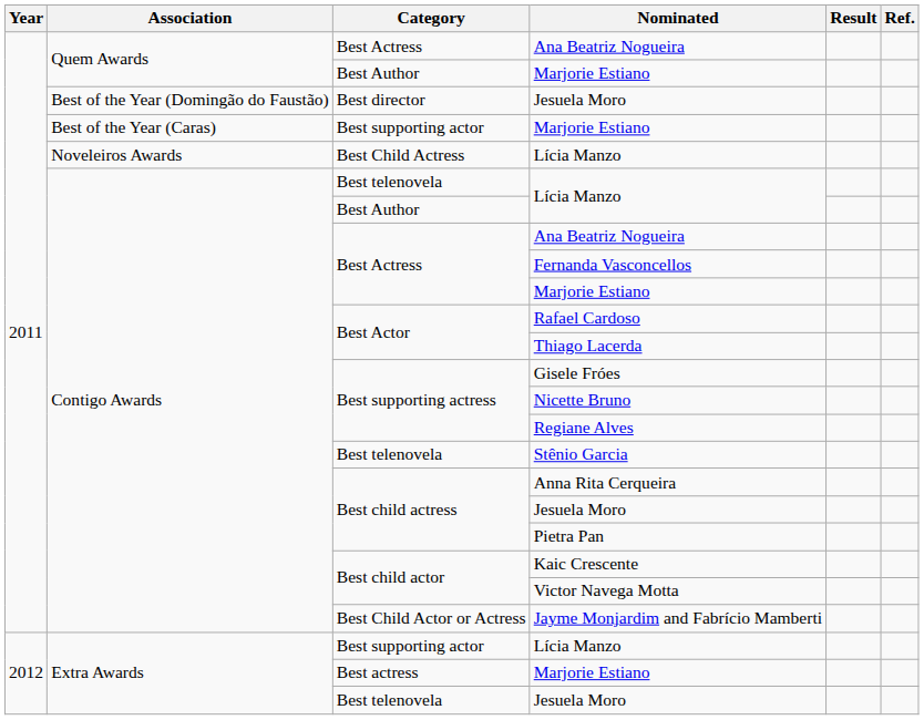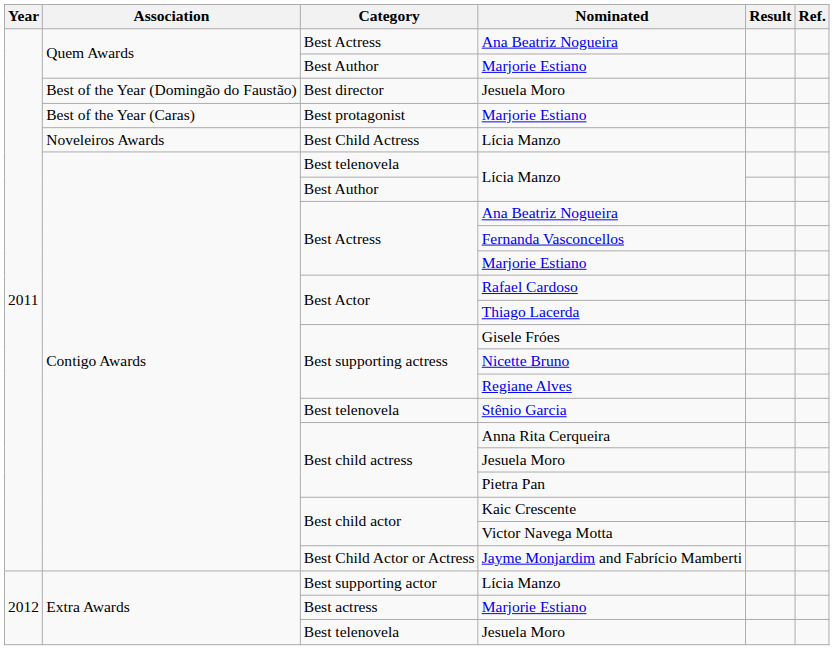 <table class="wikitable sortable">
 <tr>
 <th>Year</th>
 <th>Association</th>
 <th>Category</th>
 <th>Nominated</th>
 <th>Result</th>
 <th>Ref.</th>
 </tr>
 <tr>
 <td rowspan=22>2011</td>
 <td rowspan=2>Quem Awards</td>
 <td>Best Actress</td>
 <td><a href='#'>Ana Beatriz Nogueira</a></td>
 <td></td>
 <td></td>
 </tr>
 <tr>
 <td>Best Author</td>
 <td><a href='#'>Marjorie Estiano</a></td>
 <td></td>
 <td></td>
 </tr>
 <tr>
 <td>Best of the Year (Domingão do Faustão)</td>
 <td>Best director</td>
 <td>Jesuela Moro</td>
 <td></td>
 <td></td>
 </tr>
 <tr>
 <td>Best of the Year (Caras)</td>
-<td>Best supporting actor</td>
+<td>Best protagonist</td>
 <td><a href='#'>Marjorie Estiano</a></td>
 <td></td>
 <td></td>
 </tr>
 <tr>
 <td>Noveleiros Awards</td>
 <td>Best Child Actress</td>
 <td>Lícia Manzo</td>
 <td></td>
 <td></td>
 </tr>
 <tr>
 <td rowspan=17>Contigo Awards</td>
 <td>Best telenovela</td>
 <td rowspan=2>Lícia Manzo</td>
 <td></td>
 <td></td>
 </tr>
 <tr>
 <td>Best Author</td>
 <td></td>
 <td></td>
 </tr>
 <tr>
 <td rowspan=3>Best Actress</td>
 <td><a href='#'>Ana Beatriz Nogueira</a></td>
 <td></td>
 <td></td>
 </tr>
 <tr>
 <td><a href='#'>Fernanda Vasconcellos</a></td>
 <td></td>
 <td></td>
 </tr>
 <tr>
 <td><a href='#'>Marjorie Estiano</a></td>
 <td></td>
 <td></td>
 </tr>
 <tr>
 <td rowspan=2>Best Actor</td>
 <td><a href='#'>Rafael Cardoso</a></td>
 <td></td>
 <td></td>
 </tr>
 <tr>
 <td><a href='#'>Thiago Lacerda</a></td>
 <td></td>
 <td></td>
 </tr>
 <tr>
 <td rowspan=3>Best supporting actress</td>
 <td>Gisele Fróes</td>
 <td></td>
 <td></td>
 </tr>
 <tr>
 <td><a href='#'>Nicette Bruno</a></td>
 <td></td>
 <td></td>
 </tr>
 <tr>
 <td><a href='#'>Regiane Alves</a></td>
 <td></td>
 <td></td>
 </tr>
 <tr>
 <td>Best telenovela</td>
 <td><a href='#'>Stênio Garcia</a></td>
 <td></td>
 <td></td>
 </tr>
 <tr>
 <td rowspan=3>Best child actress</td>
 <td>Anna Rita Cerqueira</td>
 <td></td>
 <td></td>
 </tr>
 <tr>
 <td>Jesuela Moro</td>
 <td></td>
 <td></td>
 </tr>
 <tr>
 <td>Pietra Pan</td>
 <td></td>
 <td></td>
 </tr>
 <tr>
 <td rowspan=2>Best child actor</td>
 <td>Kaic Crescente</td>
 <td></td>
 <td></td>
 </tr>
 <tr>
 <td>Victor Navega Motta</td>
 <td></td>
 <td></td>
 </tr>
 <tr>
 <td>Best Child Actor or Actress</td>
 <td><a href='#'>Jayme Monjardim</a> and Fabrício Mamberti</td>
 <td></td>
 <td></td>
 </tr>
 <tr>
 <td rowspan=3>2012</td>
 <td rowspan=3>Extra Awards</td>
 <td>Best supporting actor</td>
 <td>Lícia Manzo</td>
 <td></td>
 <td></td>
 </tr>
 <tr>
 <td>Best actress</td>
 <td><a href='#'>Marjorie Estiano</a></td>
 <td></td>
 <td></td>
 </tr>
 <tr>
 <td>Best telenovela</td>
 <td>Jesuela Moro</td>
 <td></td>
 <td></td>
 </tr>
 </table>
